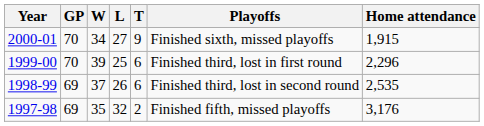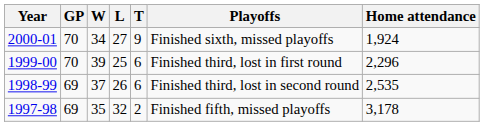 <table class = "wikitable sortable">
 <tr>
 <th>Year</th>
 <th>GP</th>
 <th>W</th>
 <th>L</th>
 <th>T</th>
 <th>Playoffs</th>
 <th>Home attendance</th>
 </tr>
 <tr>
 <td><a href='#'>2000-01</a></td>
 <td>70</td>
 <td>34</td>
 <td>27</td>
 <td>9</td>
 <td>Finished sixth, missed playoffs</td>
-<td>1,915</td>
+<td>1,924</td>
 </tr>
 <tr>
 <td><a href='#'>1999-00</a></td>
 <td>70</td>
 <td>39</td>
 <td>25</td>
 <td>6</td>
 <td>Finished third, lost in first round</td>
 <td>2,296</td>
 </tr>
 <tr>
 <td><a href='#'>1998-99</a></td>
 <td>69</td>
 <td>37</td>
 <td>26</td>
 <td>6</td>
 <td>Finished third, lost in second round</td>
 <td>2,535</td>
 </tr>
 <tr>
 <td><a href='#'>1997-98</a></td>
 <td>69</td>
 <td>35</td>
 <td>32</td>
 <td>2</td>
 <td>Finished fifth, missed playoffs</td>
-<td>3,176</td>
+<td>3,178</td>
 </tr>
 </table>
